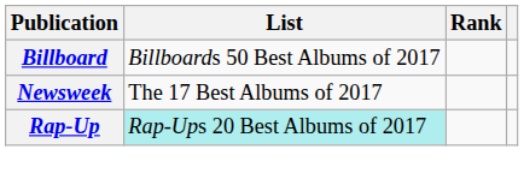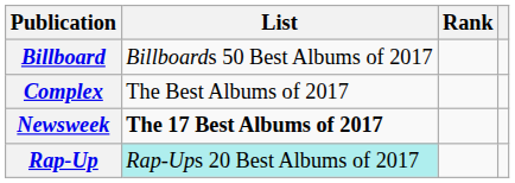 <table class="wikitable sortable plainrowheaders" style="border:none; margin:0;">
 <tr>
 <th scope="col">Publication</th>
 <th scope="col" class="unsortable">List</th>
 <th scope="col" data-sort-type="number">Rank</th>
 <th scope="col" class="unsortable"></th>
 </tr>
 <tr>
 <th scope="row"><em><a href='#'>Billboard</a></em></th>
 <td><em>Billboard</em>s 50 Best Albums of 2017</td>
 <td></td>
 <td></td>
 </tr>
 <tr>
+<th scope="row"><em><a href='#'>Complex</a></em></th>
+<td>The Best Albums of 2017</td>
+<td></td>
+<td></td>
+</tr>
+<tr>
 <th scope="row"><em><a href='#'>Newsweek</a></em></th>
-<td>The 17 Best Albums of 2017</td>
+<td><strong>The 17 Best Albums of 2017</strong></td>
 <td></td>
 <td></td>
 </tr>
 <tr>
 <th scope="row"><em><a href='#'>Rap-Up</a></em></th>
 <td style="background: paleturquoise;"><em>Rap-Up</em>s 20 Best Albums of 2017</td>
 <td></td>
 <td></td>
 </tr>
 </table>
